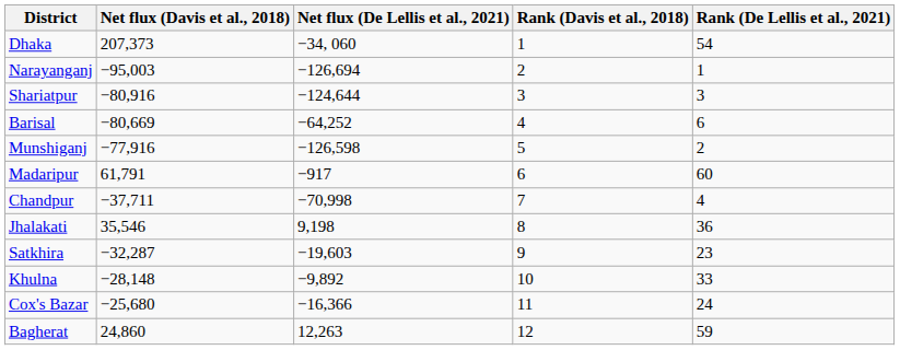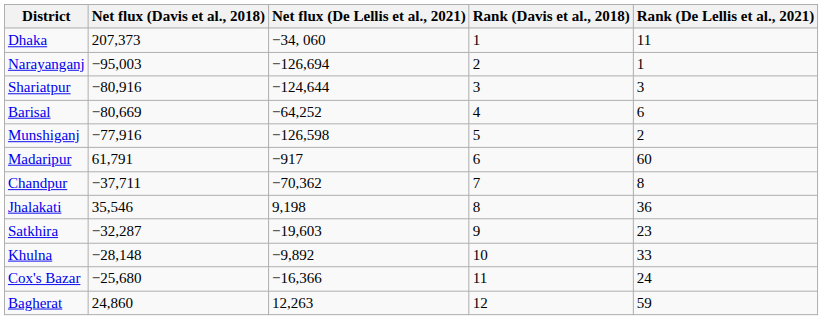 <table class="wikitable">
 <tr>
 <th>District</th>
 <th>Net flux (Davis et al., 2018)</th>
 <th>Net flux (De Lellis et al., 2021)</th>
 <th>Rank (Davis et al., 2018)</th>
 <th>Rank (De Lellis et al., 2021)</th>
 </tr>
 <tr>
 <td><a href='#'>Dhaka</a></td>
 <td>207,373</td>
 <td>−34, 060</td>
 <td>1</td>
-<td>54</td>
+<td>11</td>
 </tr>
 <tr>
 <td><a href='#'>Narayanganj</a></td>
 <td>−95,003</td>
 <td>−126,694</td>
 <td>2</td>
 <td>1</td>
 </tr>
 <tr>
 <td><a href='#'>Shariatpur</a></td>
 <td>−80,916</td>
 <td>−124,644</td>
 <td>3</td>
 <td>3</td>
 </tr>
 <tr>
 <td><a href='#'>Barisal</a></td>
 <td>−80,669</td>
 <td>−64,252</td>
 <td>4</td>
 <td>6</td>
 </tr>
 <tr>
 <td><a href='#'>Munshiganj</a></td>
 <td>−77,916</td>
 <td>−126,598</td>
 <td>5</td>
 <td>2</td>
 </tr>
 <tr>
 <td><a href='#'>Madaripur</a></td>
 <td>61,791</td>
 <td>−917</td>
 <td>6</td>
 <td>60</td>
 </tr>
 <tr>
 <td><a href='#'>Chandpur</a></td>
 <td>−37,711</td>
-<td>−70,998</td>
+<td>−70,362</td>
 <td>7</td>
-<td>4</td>
+<td>8</td>
 </tr>
 <tr>
 <td><a href='#'>Jhalakati</a></td>
 <td>35,546</td>
 <td>9,198</td>
 <td>8</td>
 <td>36</td>
 </tr>
 <tr>
 <td><a href='#'>Satkhira</a></td>
 <td>−32,287</td>
 <td>−19,603</td>
 <td>9</td>
 <td>23</td>
 </tr>
 <tr>
 <td><a href='#'>Khulna</a></td>
 <td>−28,148</td>
 <td>−9,892</td>
 <td>10</td>
 <td>33</td>
 </tr>
 <tr>
 <td><a href='#'>Cox's Bazar</a></td>
 <td>−25,680</td>
 <td>−16,366</td>
 <td>11</td>
 <td>24</td>
 </tr>
 <tr>
 <td><a href='#'>Bagherat</a></td>
 <td>24,860</td>
 <td>12,263</td>
 <td>12</td>
 <td>59</td>
 </tr>
 </table>
